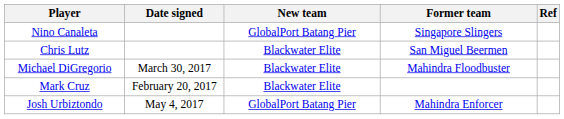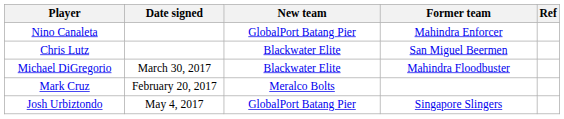 <table class="wikitable sortable" style="text-align:center">
 <tr>
 <th style="width:160px">Player</th>
 <th style="width:130px">Date signed</th>
 <th style="width:210px">New team</th>
 <th style="width:210px">Former team</th>
 <th class="unsortable">Ref</th>
 </tr>
 <tr style="background:#fff;">
 <td><a href='#'>Nino Canaleta</a></td>
 <td></td>
 <td><a href='#'>GlobalPort Batang Pier</a></td>
-<td><a href='#'>Singapore Slingers</a></td>
+<td><a href='#'>Mahindra Enforcer</a></td>
 <td></td>
 </tr>
 <tr style="background:#fff;">
 <td><a href='#'>Chris Lutz</a></td>
 <td></td>
 <td><a href='#'>Blackwater Elite</a></td>
 <td><a href='#'>San Miguel Beermen</a></td>
 <td></td>
 </tr>
 <tr style="background:#fff;">
 <td><a href='#'>Michael DiGregorio</a></td>
 <td>March 30, 2017</td>
 <td><a href='#'>Blackwater Elite</a></td>
 <td><a href='#'>Mahindra Floodbuster</a></td>
 <td></td>
 </tr>
 <tr style="background:#fff;">
 <td><a href='#'>Mark Cruz</a></td>
 <td>February 20, 2017</td>
-<td><a href='#'>Blackwater Elite</a></td>
+<td><a href='#'>Meralco Bolts</a></td>
 <td></td>
 <td align=center></td>
 </tr>
 <tr style="background:#fff;">
 <td><a href='#'>Josh Urbiztondo</a></td>
 <td>May 4, 2017</td>
 <td><a href='#'>GlobalPort Batang Pier</a></td>
-<td><a href='#'>Mahindra Enforcer</a></td>
+<td><a href='#'>Singapore Slingers</a></td>
 <td align=center></td>
 </tr>
 </table>
